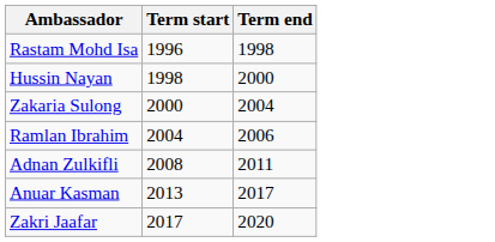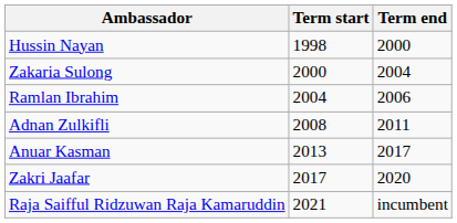 <table class=wikitable>
 <tr>
 <th>Ambassador</th>
 <th>Term start</th>
 <th>Term end</th>
-</tr>
-<tr>
-<td><a href='#'>Rastam Mohd Isa</a></td>
-<td>1996</td>
-<td>1998</td>
 </tr>
 <tr>
 <td><a href='#'>Hussin Nayan</a></td>
 <td>1998</td>
 <td>2000</td>
 </tr>
 <tr>
 <td><a href='#'>Zakaria Sulong</a></td>
 <td>2000</td>
 <td>2004</td>
 </tr>
 <tr>
 <td><a href='#'>Ramlan Ibrahim</a></td>
 <td>2004</td>
 <td>2006</td>
 </tr>
 <tr>
 <td><a href='#'>Adnan Zulkifli</a></td>
 <td>2008</td>
 <td>2011</td>
 </tr>
 <tr>
 <td><a href='#'>Anuar Kasman</a></td>
 <td>2013</td>
 <td>2017</td>
 </tr>
 <tr>
 <td><a href='#'>Zakri Jaafar</a></td>
 <td>2017</td>
 <td>2020</td>
 </tr>
+<tr>
+<td><a href='#'>Raja Saifful Ridzuwan Raja Kamaruddin</a></td>
+<td>2021</td>
+<td>incumbent</td>
+</tr>
 </table>
